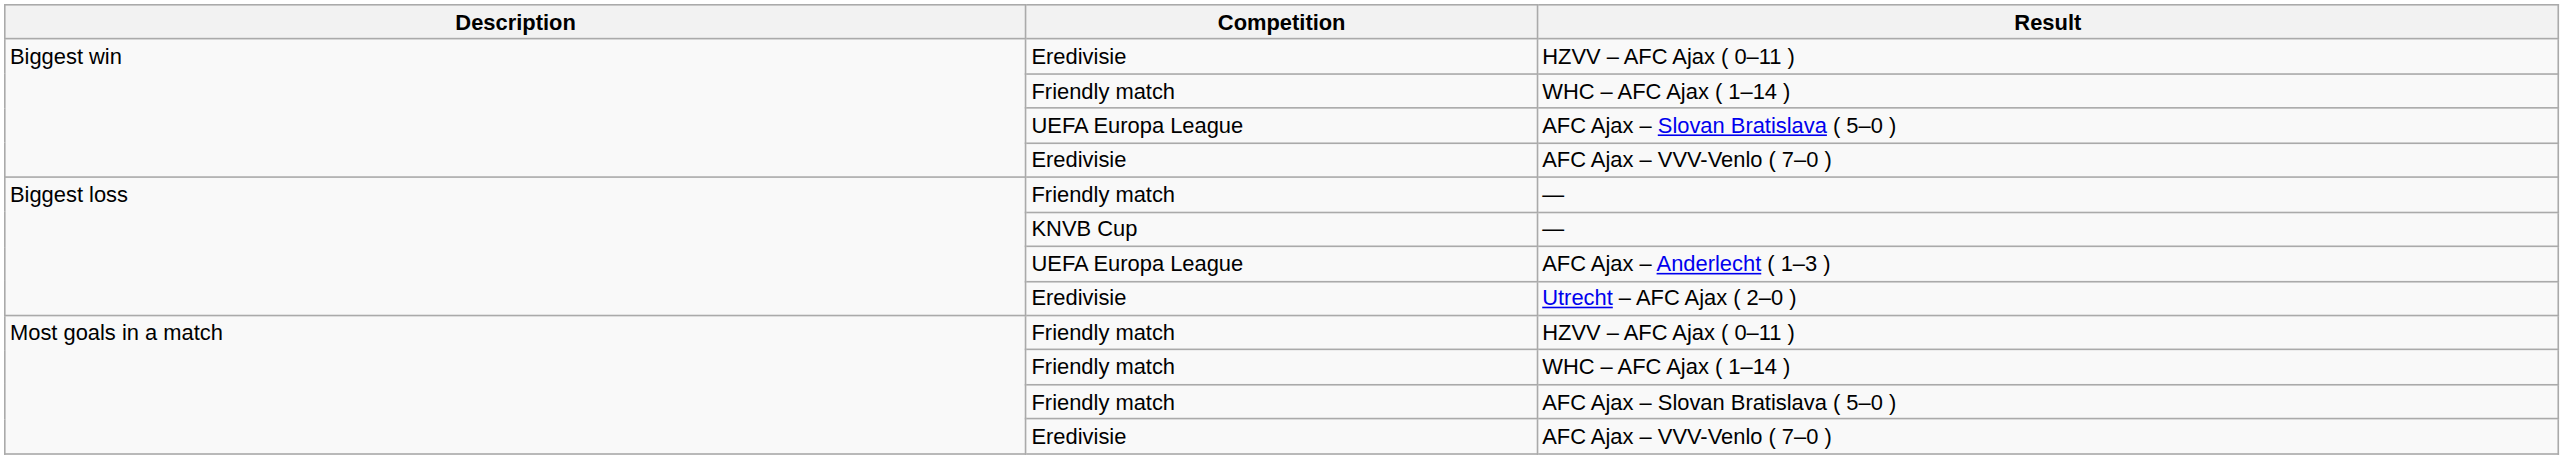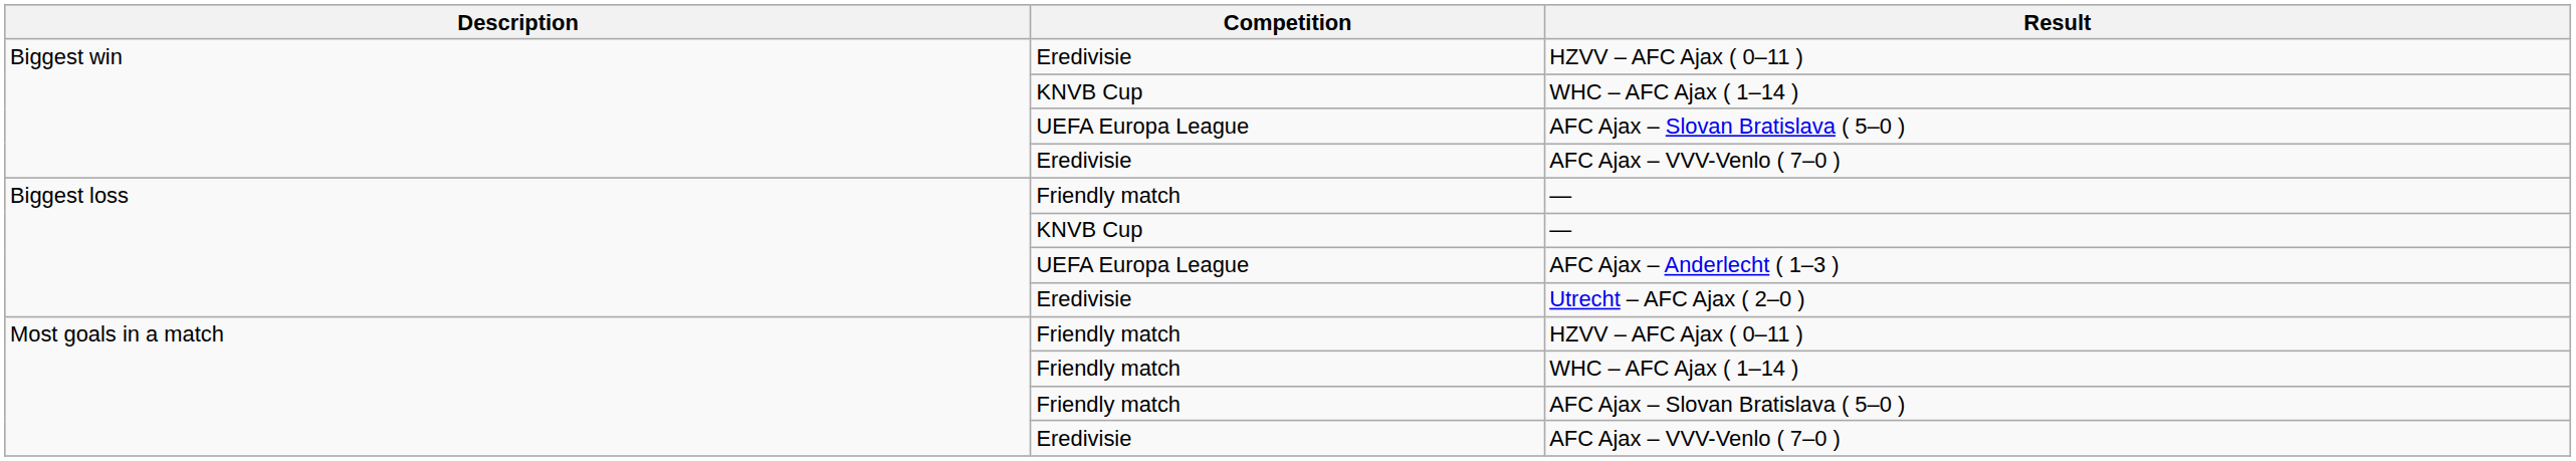 <table class="wikitable" style="width:80%; font-size:85%;">
 <tr valign=top>
 <th width=40% align=center>Description</th>
 <th width=20% align=center>Competition</th>
 <th width=40% align=center>Result</th>
 </tr>
 <tr valign=top>
 <td rowspan=4>Biggest win</td>
 <td> Eredivisie</td>
 <td>HZVV – AFC Ajax ( 0–11 )</td>
 </tr>
 <tr>
-<td> Friendly match</td>
+<td>  KNVB Cup</td>
 <td>WHC – AFC Ajax ( 1–14 )</td>
 </tr>
 <tr>
 <td> UEFA Europa League</td>
 <td>AFC Ajax – <a href='#'>Slovan Bratislava</a> ( 5–0 )</td>
 </tr>
 <tr>
 <td> Eredivisie</td>
 <td>AFC Ajax – VVV-Venlo ( 7–0 )</td>
 </tr>
 <tr valign=top>
 <td rowspan=4>Biggest loss</td>
 <td> Friendly match</td>
 <td>—</td>
 </tr>
 <tr>
 <td> KNVB Cup</td>
 <td>—</td>
 </tr>
 <tr>
 <td> UEFA Europa League</td>
 <td>AFC Ajax – <a href='#'>Anderlecht</a> ( 1–3 )</td>
 </tr>
 <tr>
 <td> Eredivisie</td>
 <td><a href='#'>Utrecht</a> – AFC Ajax ( 2–0 )</td>
 </tr>
 <tr valign=top>
 <td rowspan=4>Most goals in a match</td>
 <td> Friendly match</td>
 <td>HZVV – AFC Ajax ( 0–11 )</td>
 </tr>
 <tr>
 <td> Friendly match</td>
 <td>WHC – AFC Ajax ( 1–14 )</td>
 </tr>
 <tr>
 <td> Friendly match</td>
 <td>AFC Ajax – Slovan Bratislava ( 5–0 )</td>
 </tr>
 <tr>
 <td> Eredivisie</td>
 <td>AFC Ajax – VVV-Venlo ( 7–0 )</td>
 </tr>
 </table>
